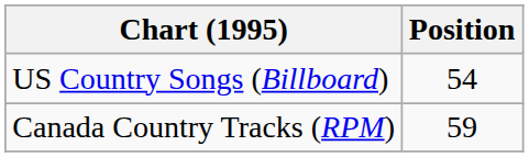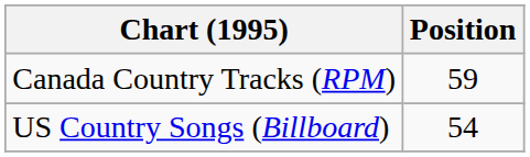 <table class="wikitable sortable">
 <tr>
 <th scope="col">Chart (1995)</th>
 <th scope="col">Position</th>
 </tr>
 <tr>
+<td>Canada Country Tracks (<em><a href='#'>RPM</a></em>)</td>
+<td align="center">59</td>
+</tr>
+<tr>
 <td>US <a href='#'>Country Songs</a> (<em><a href='#'>Billboard</a></em>)</td>
 <td align="center">54</td>
 </tr>
-<tr>
-<td>Canada Country Tracks (<em><a href='#'>RPM</a></em>)</td>
-<td align="center">59</td>
-</tr>
 </table>
